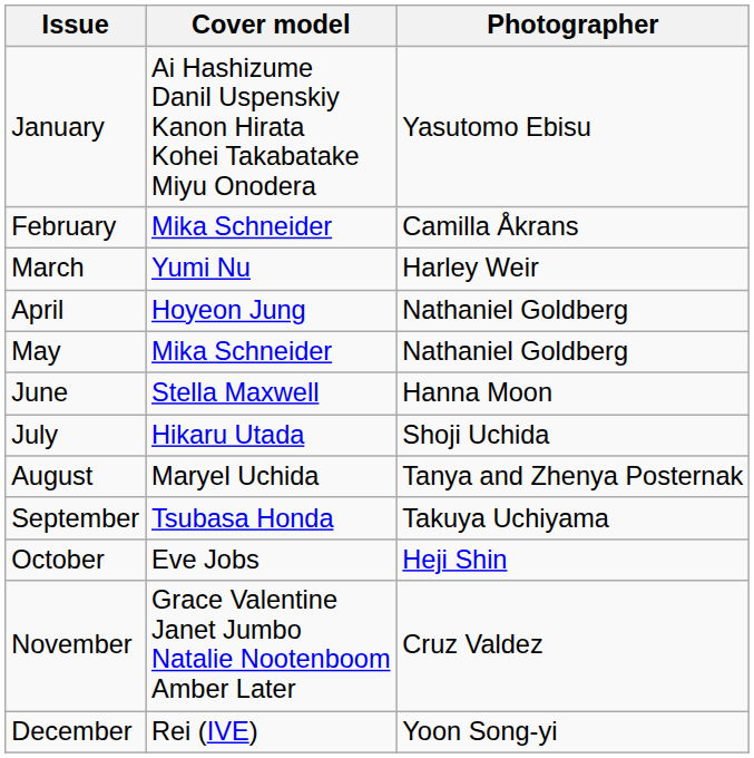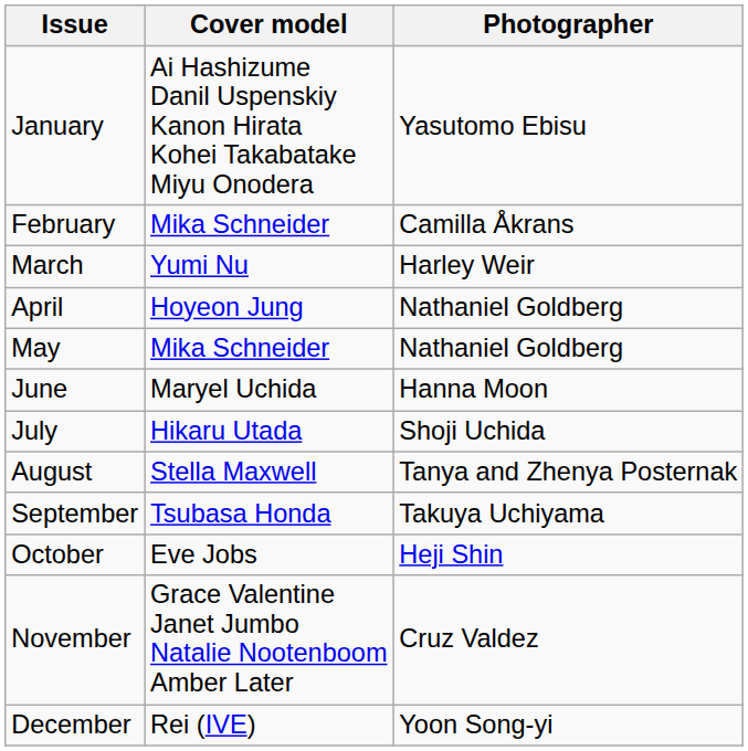 <table class="sortable wikitable">
 <tr>
 <th>Issue</th>
 <th>Cover model</th>
 <th>Photographer</th>
 </tr>
 <tr>
 <td>January</td>
 <td>Ai Hashizume<br>Danil Uspenskiy<br>Kanon Hirata<br> Kohei Takabatake<br>Miyu Onodera</td>
 <td>Yasutomo Ebisu</td>
 </tr>
 <tr>
 <td>February</td>
 <td><a href='#'>Mika Schneider</a></td>
 <td>Camilla Åkrans</td>
 </tr>
 <tr>
 <td>March</td>
 <td><a href='#'>Yumi Nu</a></td>
 <td>Harley Weir</td>
 </tr>
 <tr>
 <td>April</td>
 <td><a href='#'>Hoyeon Jung</a></td>
 <td>Nathaniel Goldberg</td>
 </tr>
 <tr>
 <td>May</td>
 <td><a href='#'>Mika Schneider</a></td>
 <td>Nathaniel Goldberg</td>
 </tr>
 <tr>
 <td>June</td>
-<td><a href='#'>Stella Maxwell</a></td>
+<td>Maryel Uchida</td>
 <td>Hanna Moon</td>
 </tr>
 <tr>
 <td>July</td>
 <td><a href='#'>Hikaru Utada</a></td>
 <td>Shoji Uchida</td>
 </tr>
 <tr>
 <td>August</td>
-<td>Maryel Uchida</td>
+<td><a href='#'>Stella Maxwell</a></td>
 <td>Tanya and Zhenya Posternak</td>
 </tr>
 <tr>
 <td>September</td>
 <td><a href='#'>Tsubasa Honda</a></td>
 <td>Takuya Uchiyama</td>
 </tr>
 <tr>
 <td>October</td>
 <td>Eve Jobs</td>
 <td><a href='#'>Heji Shin</a></td>
 </tr>
 <tr>
 <td>November</td>
 <td>Grace Valentine<br>Janet Jumbo<br><a href='#'>Natalie Nootenboom</a> <br>Amber Later</td>
 <td>Cruz Valdez</td>
 </tr>
 <tr>
 <td>December</td>
 <td>Rei (<a href='#'>IVE</a>)</td>
 <td>Yoon Song-yi</td>
 </tr>
 </table>
